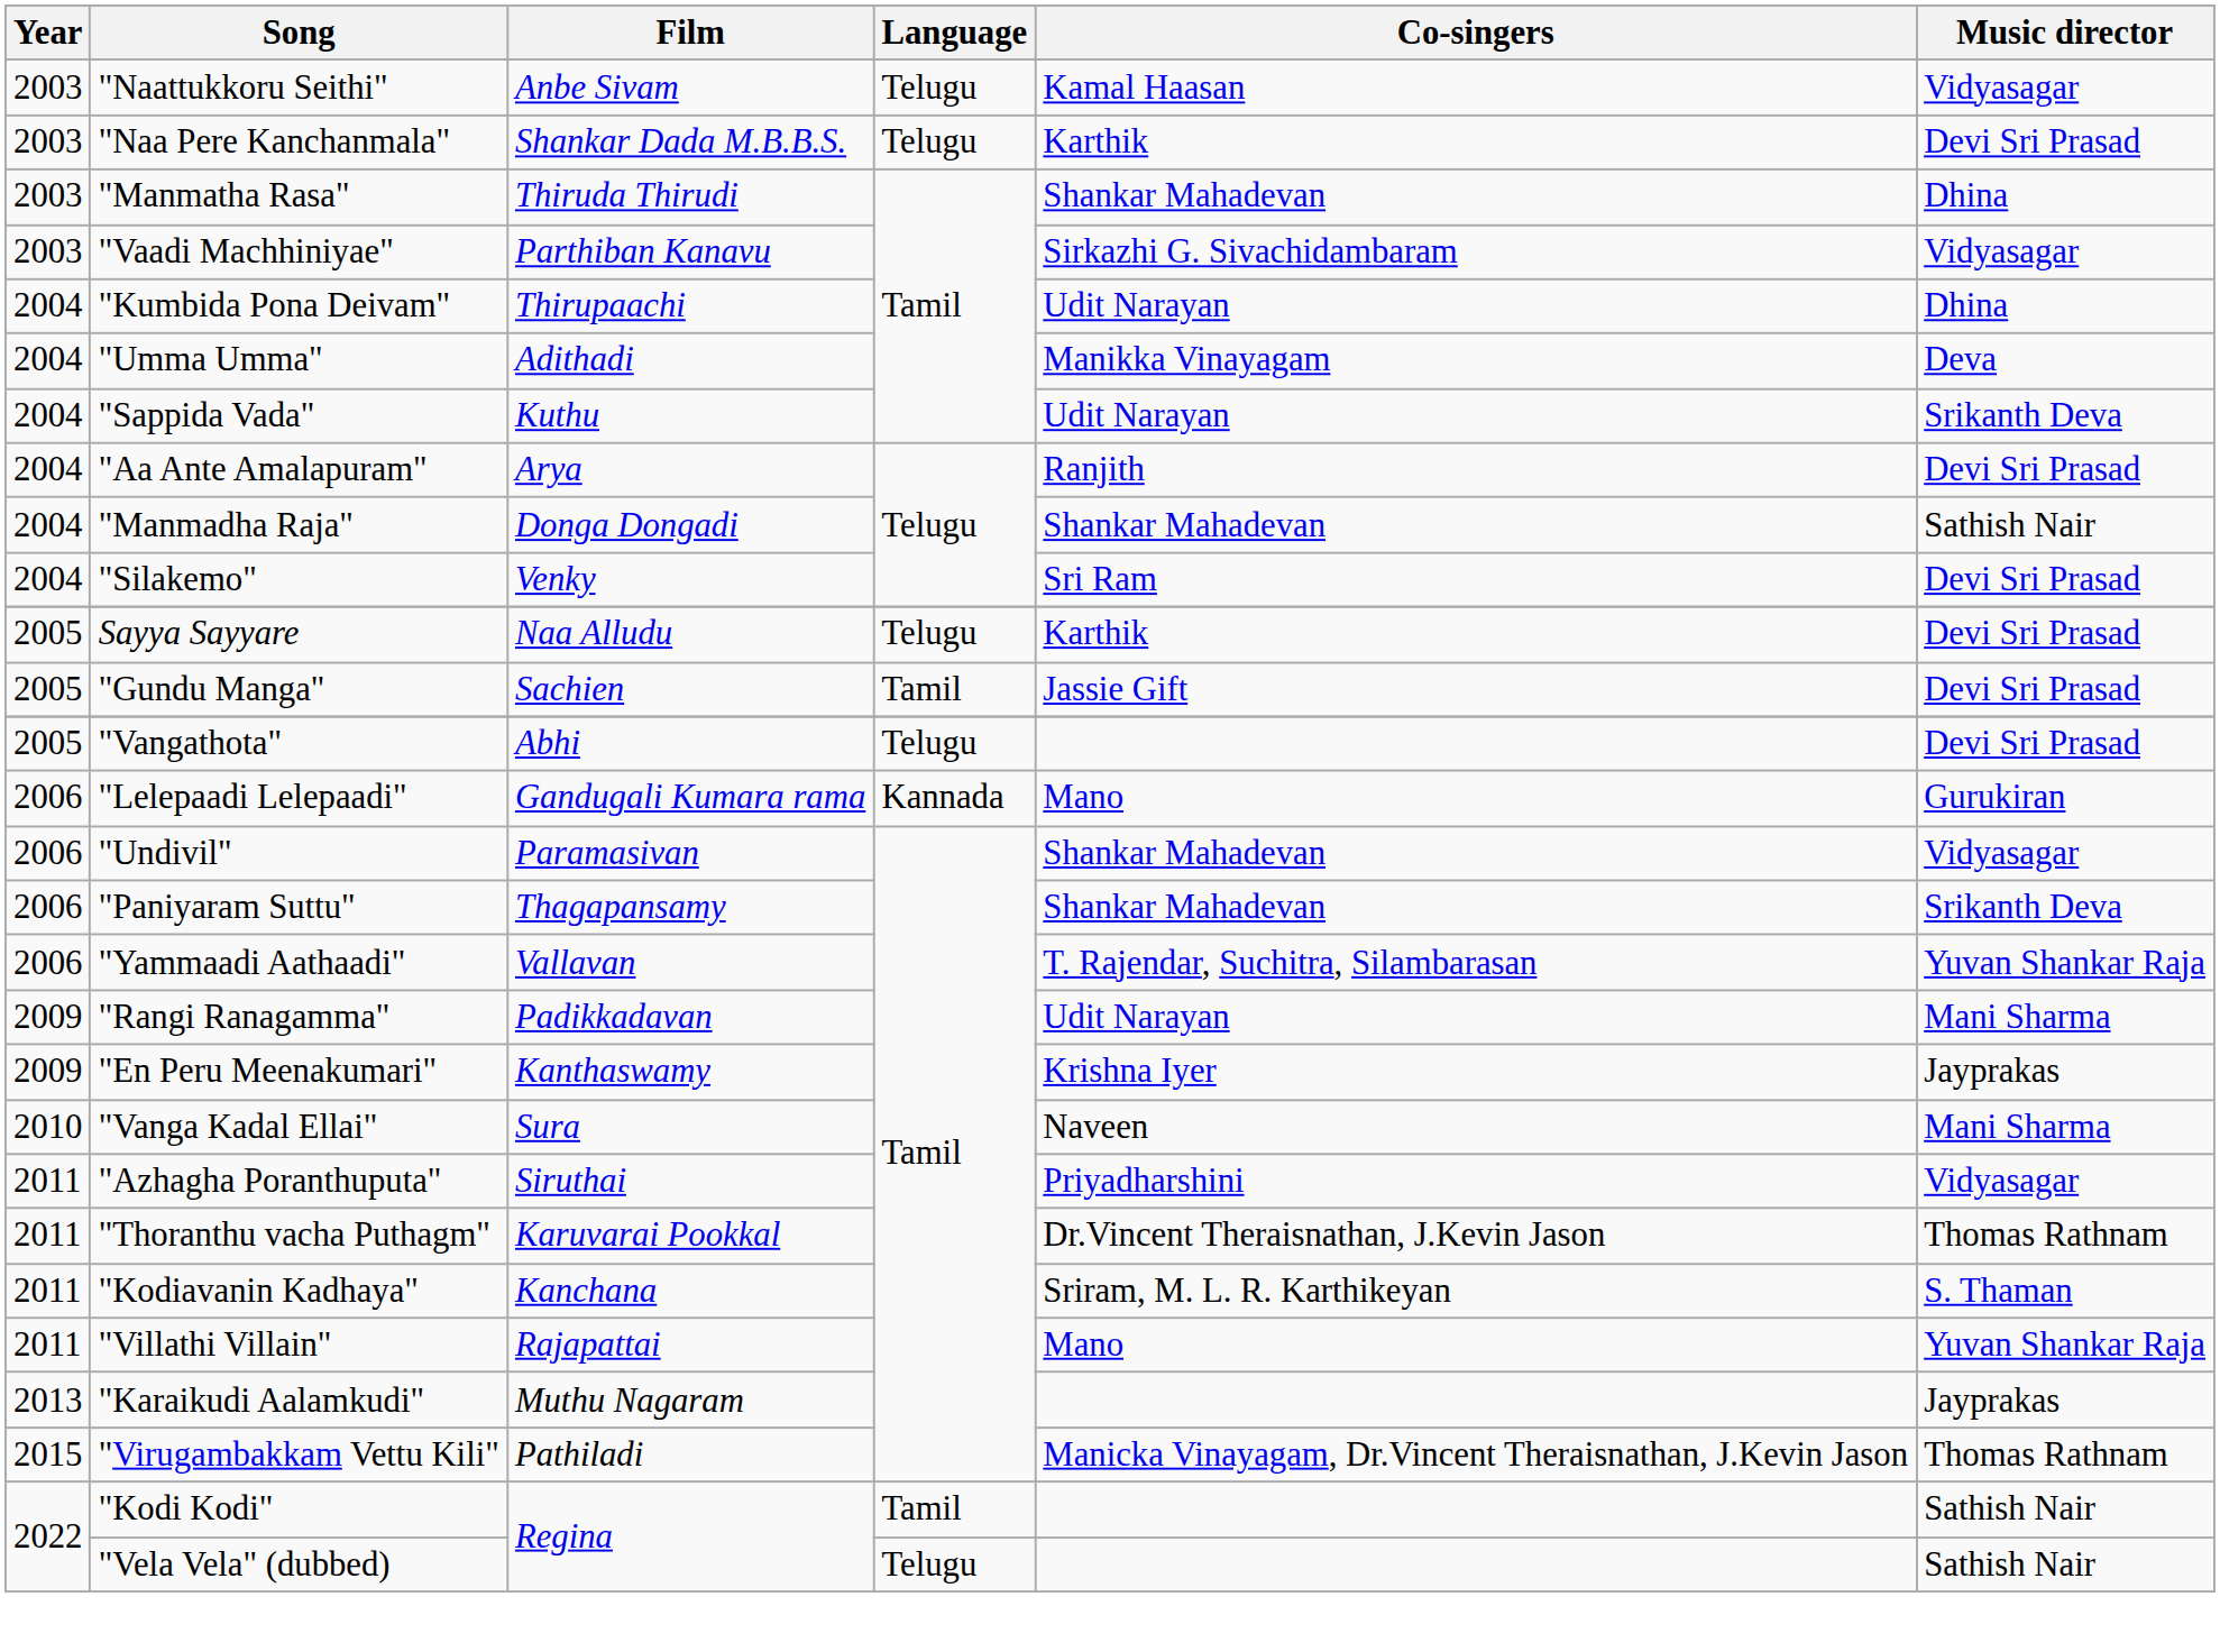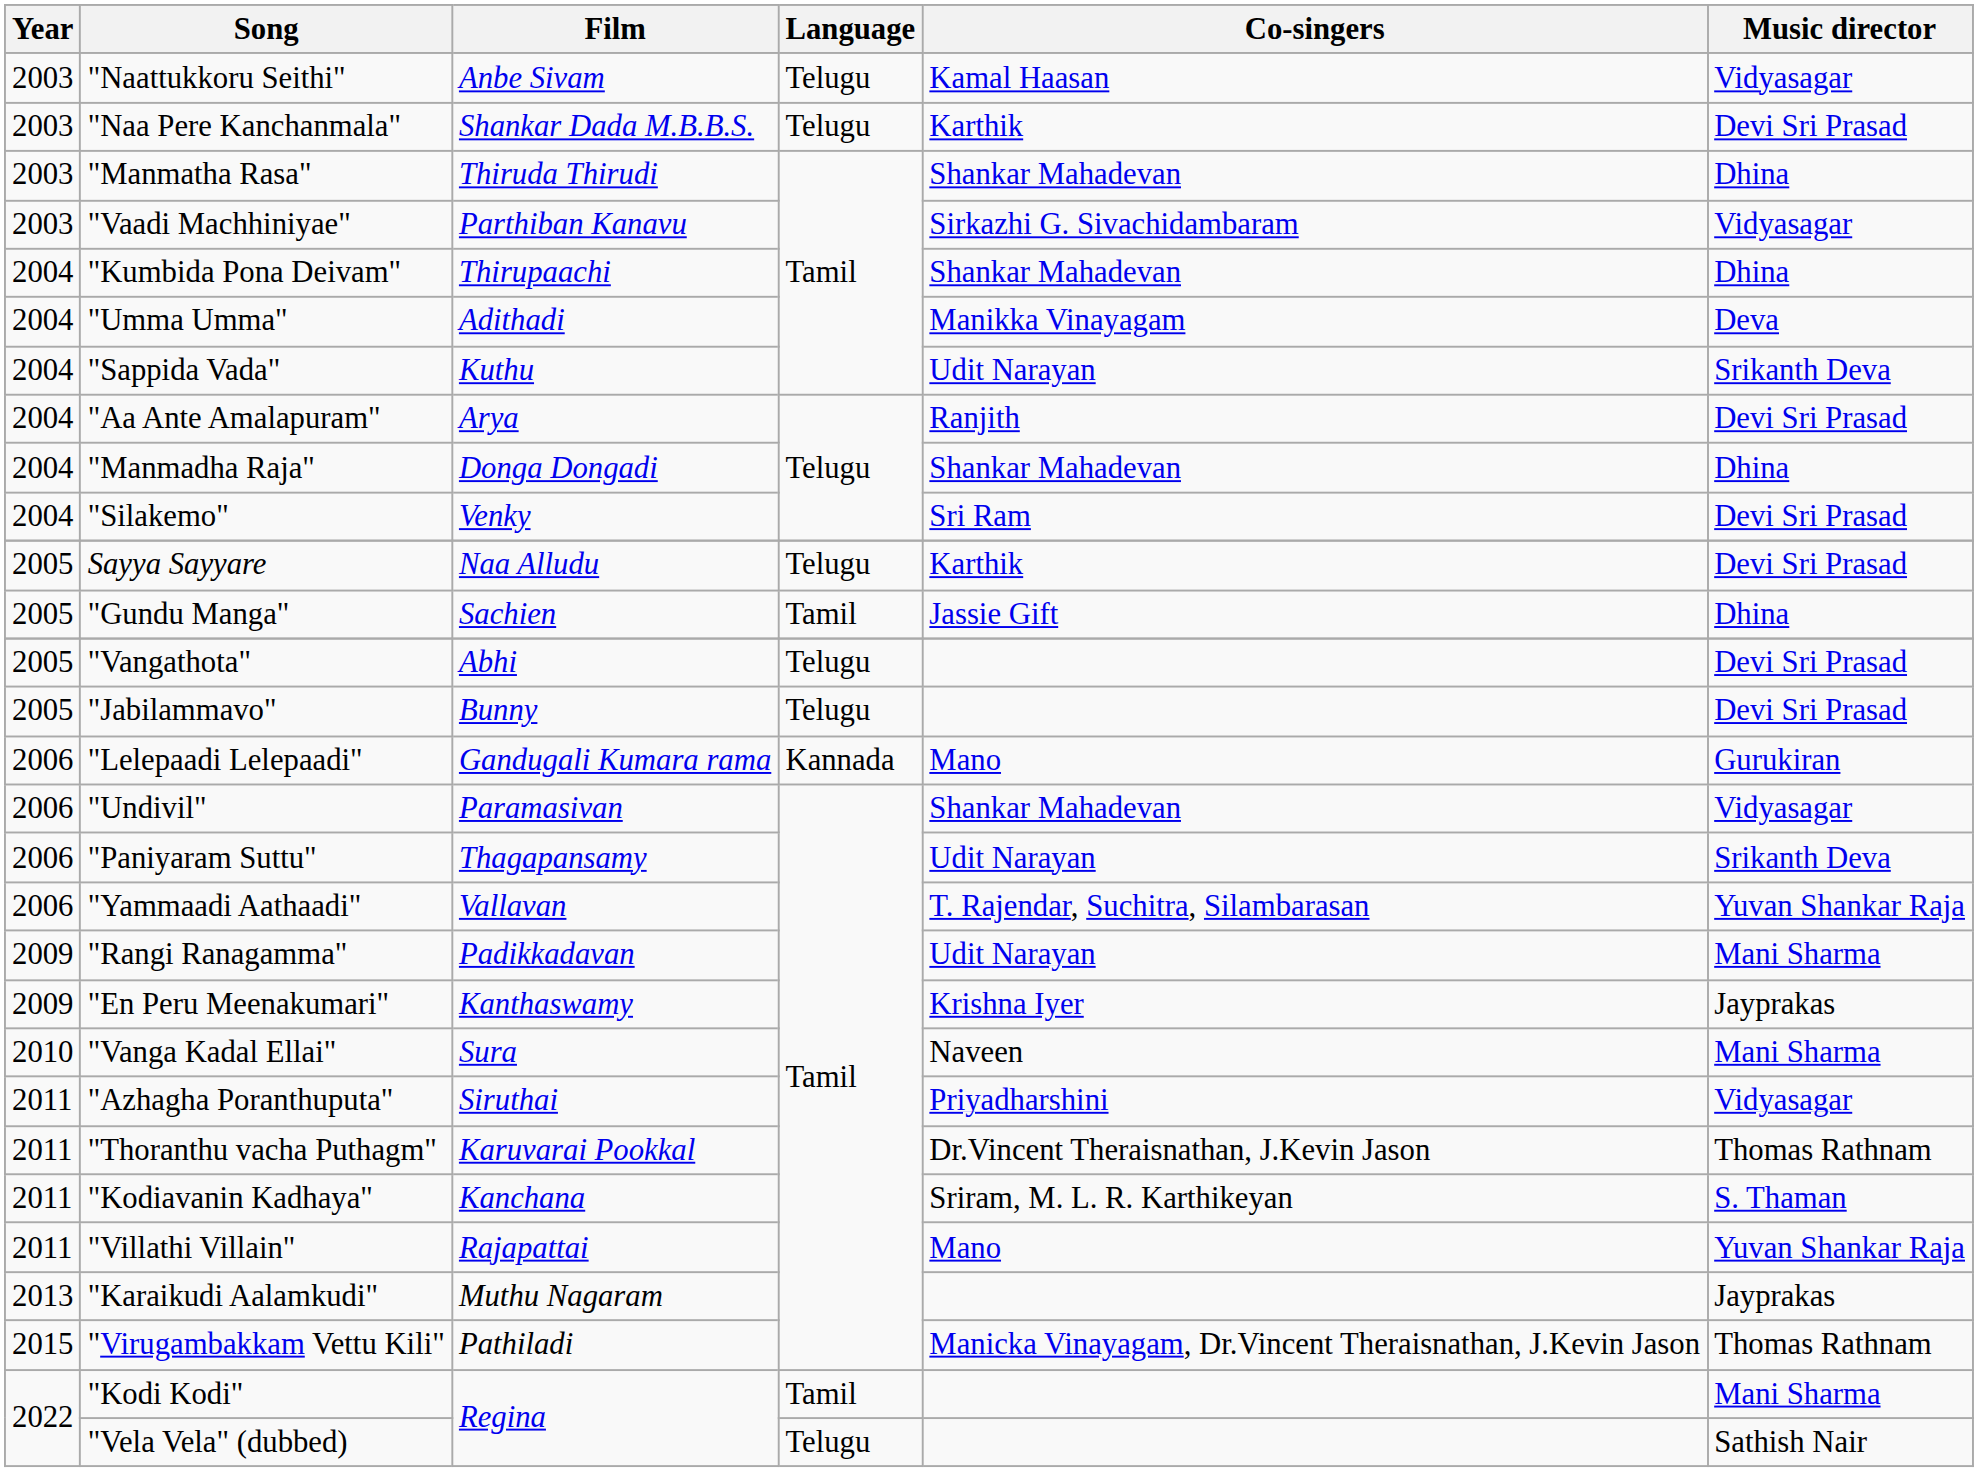 <table class="wikitable">
 <tr>
 <th>Year</th>
 <th>Song</th>
 <th>Film</th>
 <th>Language</th>
 <th>Co-singers</th>
 <th>Music director</th>
 </tr>
 <tr>
 <td>2003</td>
 <td>"Naattukkoru Seithi"</td>
 <td><em><a href='#'>Anbe Sivam</a></em></td>
 <td>Telugu</td>
 <td><a href='#'>Kamal Haasan</a></td>
 <td><a href='#'>Vidyasagar</a></td>
 </tr>
 <tr>
 <td>2003</td>
 <td>"Naa Pere Kanchanmala"</td>
 <td><em><a href='#'>Shankar Dada M.B.B.S.</a></em></td>
 <td>Telugu</td>
 <td><a href='#'>Karthik</a></td>
 <td><a href='#'>Devi Sri Prasad</a></td>
 </tr>
 <tr>
 <td>2003</td>
 <td>"Manmatha Rasa"</td>
 <td><em><a href='#'>Thiruda Thirudi</a></em></td>
 <td rowspan="5">Tamil</td>
 <td><a href='#'>Shankar Mahadevan</a></td>
 <td><a href='#'>Dhina</a></td>
 </tr>
 <tr>
 <td>2003</td>
 <td>"Vaadi Machhiniyae"</td>
 <td><em><a href='#'>Parthiban Kanavu</a></em></td>
 <td><a href='#'>Sirkazhi G. Sivachidambaram</a></td>
 <td><a href='#'>Vidyasagar</a></td>
 </tr>
 <tr>
 <td>2004</td>
 <td>"Kumbida Pona Deivam"</td>
 <td><em><a href='#'>Thirupaachi</a></em></td>
-<td><a href='#'>Udit Narayan</a></td>
+<td><a href='#'>Shankar Mahadevan</a></td>
 <td><a href='#'>Dhina</a></td>
 </tr>
 <tr>
 <td>2004</td>
 <td>"Umma Umma"</td>
 <td><em><a href='#'>Adithadi</a></em></td>
 <td><a href='#'>Manikka Vinayagam</a></td>
 <td><a href='#'>Deva</a></td>
 </tr>
 <tr>
 <td>2004</td>
 <td>"Sappida Vada"</td>
 <td><em><a href='#'>Kuthu</a></em></td>
 <td><a href='#'>Udit Narayan</a></td>
 <td><a href='#'>Srikanth Deva</a></td>
 </tr>
 <tr>
 <td>2004</td>
 <td>"Aa Ante Amalapuram"</td>
 <td><em><a href='#'>Arya</a></em></td>
 <td rowspan="3">Telugu</td>
 <td><a href='#'>Ranjith</a></td>
 <td><a href='#'>Devi Sri Prasad</a></td>
 </tr>
 <tr>
 <td>2004</td>
 <td>"Manmadha Raja"</td>
 <td><em><a href='#'>Donga Dongadi</a></em></td>
 <td><a href='#'>Shankar Mahadevan</a></td>
-<td>Sathish Nair</td>
+<td><a href='#'>Dhina</a></td>
 </tr>
 <tr>
 <td>2004</td>
 <td>"Silakemo"</td>
 <td><em><a href='#'>Venky</a></em></td>
 <td><a href='#'>Sri Ram</a></td>
 <td><a href='#'>Devi Sri Prasad</a></td>
 </tr>
 <tr>
 </tr>
 <tr>
 <td>2005</td>
 <td><em>Sayya Sayyare</em></td>
 <td><em><a href='#'>Naa Alludu</a></em></td>
 <td>Telugu</td>
 <td><a href='#'>Karthik</a></td>
 <td><a href='#'>Devi Sri Prasad</a></td>
 </tr>
 <tr>
 <td>2005</td>
 <td>"Gundu Manga"</td>
 <td><em><a href='#'>Sachien</a></em></td>
 <td>Tamil</td>
 <td><a href='#'>Jassie Gift</a></td>
-<td><a href='#'>Devi Sri Prasad</a></td>
+<td><a href='#'>Dhina</a></td>
 </tr>
 <tr>
 </tr>
 <tr>
 <td>2005</td>
 <td>"Vangathota"</td>
 <td><em><a href='#'>Abhi</a></em></td>
+<td>Telugu</td>
+<td></td>
+<td><a href='#'>Devi Sri Prasad</a></td>
+</tr>
+<tr>
+<td>2005</td>
+<td>"Jabilammavo"</td>
+<td><em><a href='#'>Bunny</a></em></td>
 <td>Telugu</td>
 <td></td>
 <td><a href='#'>Devi Sri Prasad</a></td>
 </tr>
 <tr>
 <td>2006</td>
 <td>"Lelepaadi Lelepaadi"</td>
 <td><em><a href='#'>Gandugali Kumara rama</a></em></td>
 <td>Kannada</td>
 <td><a href='#'>Mano</a></td>
 <td><a href='#'>Gurukiran</a></td>
 </tr>
 <tr>
 <td>2006</td>
 <td>"Undivil"</td>
 <td><em><a href='#'>Paramasivan</a></em></td>
 <td rowspan="12">Tamil</td>
 <td><a href='#'>Shankar Mahadevan</a></td>
 <td><a href='#'>Vidyasagar</a></td>
 </tr>
 <tr>
 <td>2006</td>
 <td>"Paniyaram Suttu"</td>
 <td><em><a href='#'>Thagapansamy</a></em></td>
-<td><a href='#'>Shankar Mahadevan</a></td>
+<td><a href='#'>Udit Narayan</a></td>
 <td><a href='#'>Srikanth Deva</a></td>
 </tr>
 <tr>
 <td>2006</td>
 <td>"Yammaadi Aathaadi"</td>
 <td><em><a href='#'>Vallavan</a></em></td>
 <td><a href='#'>T. Rajendar</a>, <a href='#'>Suchitra</a>, <a href='#'>Silambarasan</a></td>
 <td><a href='#'>Yuvan Shankar Raja</a></td>
 </tr>
 <tr>
 <td>2009</td>
 <td>"Rangi Ranagamma"</td>
 <td><em><a href='#'>Padikkadavan</a></em></td>
 <td><a href='#'>Udit Narayan</a></td>
 <td><a href='#'>Mani Sharma</a></td>
 </tr>
 <tr>
 <td>2009</td>
 <td>"En Peru Meenakumari"</td>
 <td><em><a href='#'>Kanthaswamy</a></em></td>
 <td><a href='#'>Krishna Iyer</a></td>
 <td>Jayprakas</td>
 </tr>
 <tr>
 <td>2010</td>
 <td>"Vanga Kadal Ellai"</td>
 <td><em><a href='#'>Sura</a></em></td>
 <td>Naveen</td>
 <td><a href='#'>Mani Sharma</a></td>
 </tr>
 <tr>
 <td>2011</td>
 <td>"Azhagha Poranthuputa"</td>
 <td><em><a href='#'>Siruthai</a></em></td>
 <td><a href='#'>Priyadharshini</a></td>
 <td><a href='#'>Vidyasagar</a></td>
 </tr>
 <tr>
 <td>2011</td>
 <td>"Thoranthu vacha Puthagm"</td>
 <td><em><a href='#'>Karuvarai Pookkal</a></em></td>
 <td>Dr.Vincent Theraisnathan, J.Kevin Jason</td>
 <td>Thomas Rathnam</td>
 </tr>
 <tr>
 <td>2011</td>
 <td>"Kodiavanin Kadhaya"</td>
 <td><em><a href='#'>Kanchana</a></em></td>
 <td>Sriram, M. L. R. Karthikeyan</td>
 <td><a href='#'>S. Thaman</a></td>
 </tr>
 <tr>
 <td>2011</td>
 <td>"Villathi Villain"</td>
 <td><em><a href='#'>Rajapattai</a></em></td>
 <td><a href='#'>Mano</a></td>
 <td><a href='#'>Yuvan Shankar Raja</a></td>
 </tr>
 <tr>
 <td>2013</td>
 <td>"Karaikudi Aalamkudi"</td>
 <td><em>Muthu Nagaram</em></td>
 <td></td>
 <td>Jayprakas</td>
 </tr>
 <tr>
 <td>2015</td>
 <td>"<a href='#'>Virugambakkam</a> Vettu Kili"</td>
 <td><em>Pathiladi</em></td>
 <td><a href='#'>Manicka Vinayagam</a>,  Dr.Vincent Theraisnathan, J.Kevin Jason</td>
 <td>Thomas Rathnam</td>
 </tr>
 <tr>
 <td rowspan="2">2022</td>
 <td>"Kodi Kodi"</td>
 <td rowspan="2"><em><a href='#'>Regina</a></em></td>
 <td>Tamil</td>
 <td></td>
-<td>Sathish Nair</td>
+<td><a href='#'>Mani Sharma</a></td>
 </tr>
 <tr>
 <td>"Vela Vela" (dubbed)</td>
 <td>Telugu</td>
 <td></td>
 <td>Sathish Nair</td>
 </tr>
 </table>
